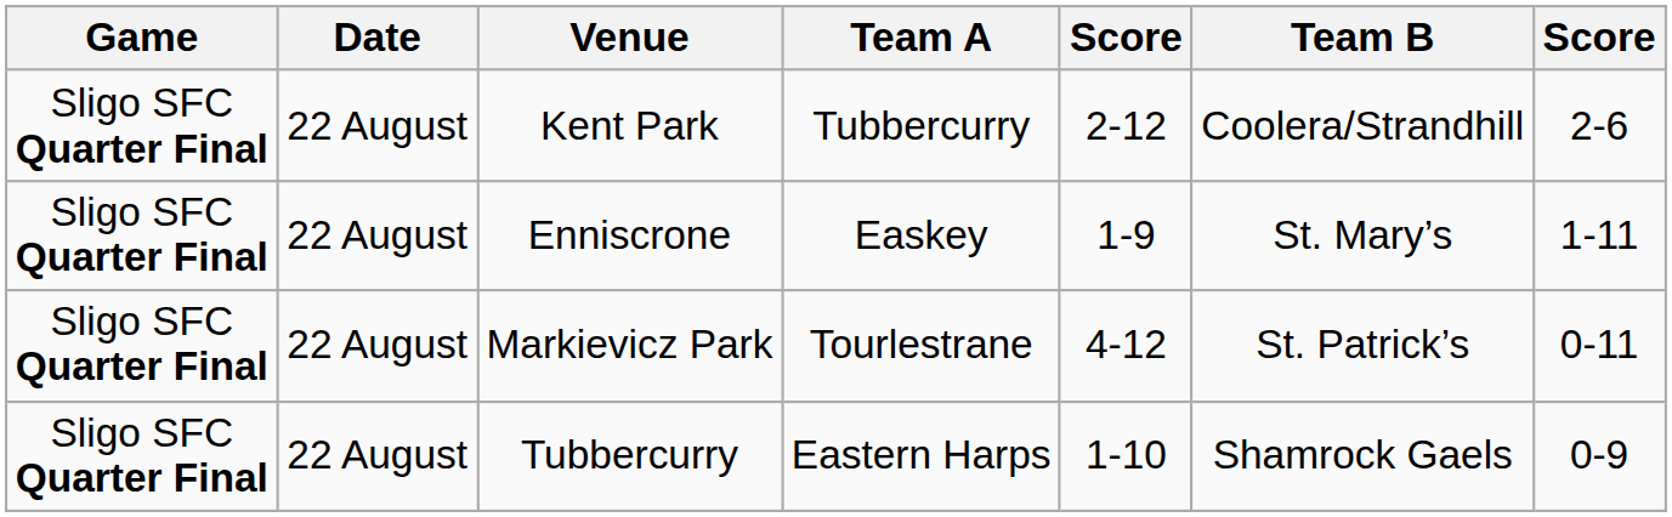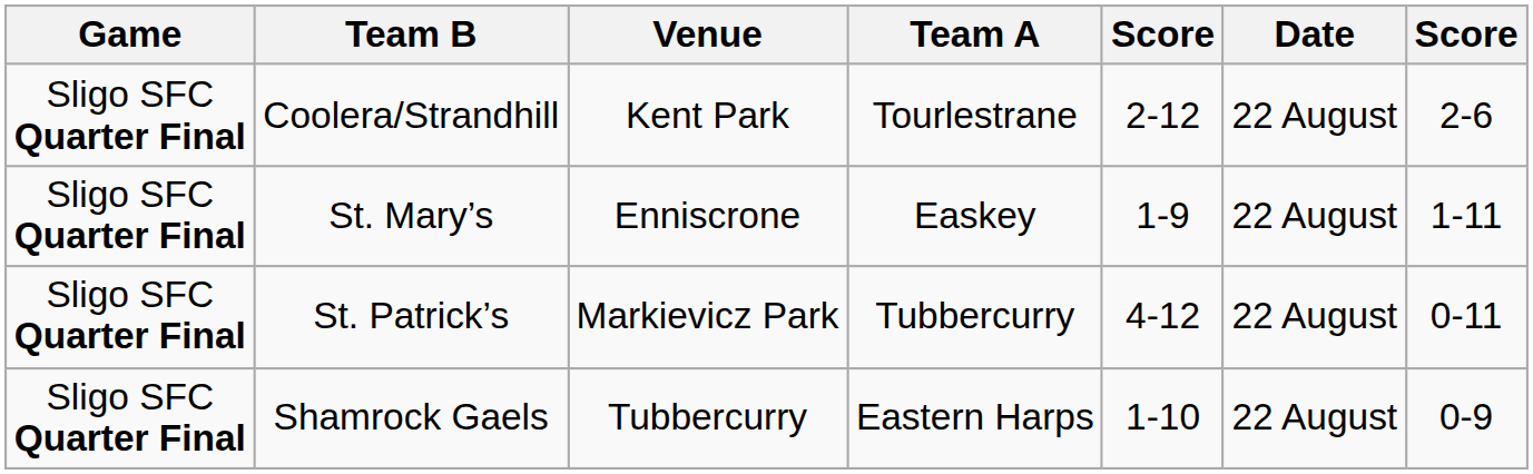 <table class="wikitable">
 <tr>
 <th>Game</th>
-<th>Date</th>
+<th>Team B</th>
 <th>Venue</th>
 <th>Team A</th>
 <th>Score</th>
-<th>Team B</th>
+<th>Date</th>
 <th>Score</th>
 </tr>
 <tr align="center">
 <td>Sligo SFC<br><strong>Quarter Final</strong></td>
+<td>Coolera/Strandhill</td>
+<td>Kent Park</td>
+<td>Tourlestrane</td>
+<td>2-12</td>
 <td>22 August</td>
-<td>Kent Park</td>
-<td>Tubbercurry</td>
-<td>2-12</td>
-<td>Coolera/Strandhill</td>
 <td>2-6</td>
 </tr>
 <tr align="center">
 <td>Sligo SFC<br><strong>Quarter Final</strong></td>
-<td>22 August</td>
+<td>St. Mary’s</td>
 <td>Enniscrone</td>
 <td>Easkey</td>
 <td>1-9</td>
-<td>St. Mary’s</td>
+<td>22 August</td>
 <td>1-11</td>
 </tr>
 <tr align="center">
 <td>Sligo SFC<br><strong>Quarter Final</strong></td>
+<td>St. Patrick’s</td>
+<td>Markievicz Park</td>
+<td>Tubbercurry</td>
+<td>4-12</td>
 <td>22 August</td>
-<td>Markievicz Park</td>
-<td>Tourlestrane</td>
-<td>4-12</td>
-<td>St. Patrick’s</td>
 <td>0-11</td>
 </tr>
 <tr align="center">
 <td>Sligo SFC<br><strong>Quarter Final</strong></td>
-<td>22 August</td>
+<td>Shamrock Gaels</td>
 <td>Tubbercurry</td>
 <td>Eastern Harps</td>
 <td>1-10</td>
-<td>Shamrock Gaels</td>
+<td>22 August</td>
 <td>0-9</td>
 </tr>
 </table>
